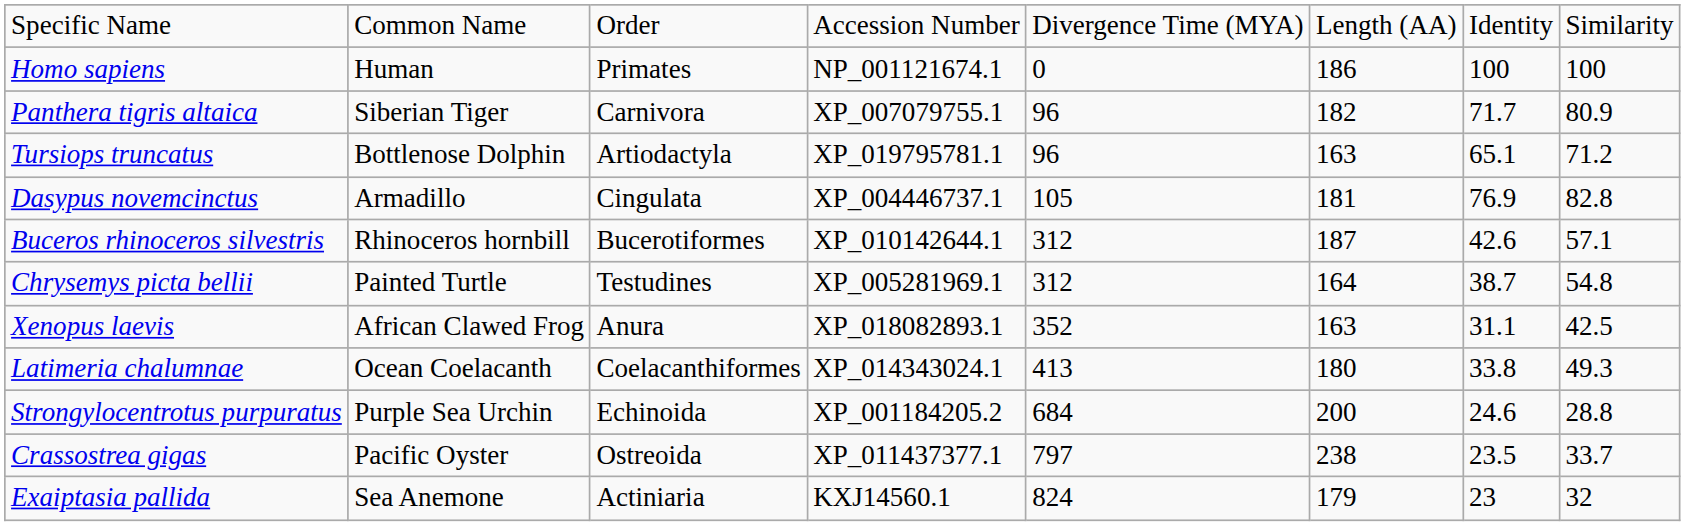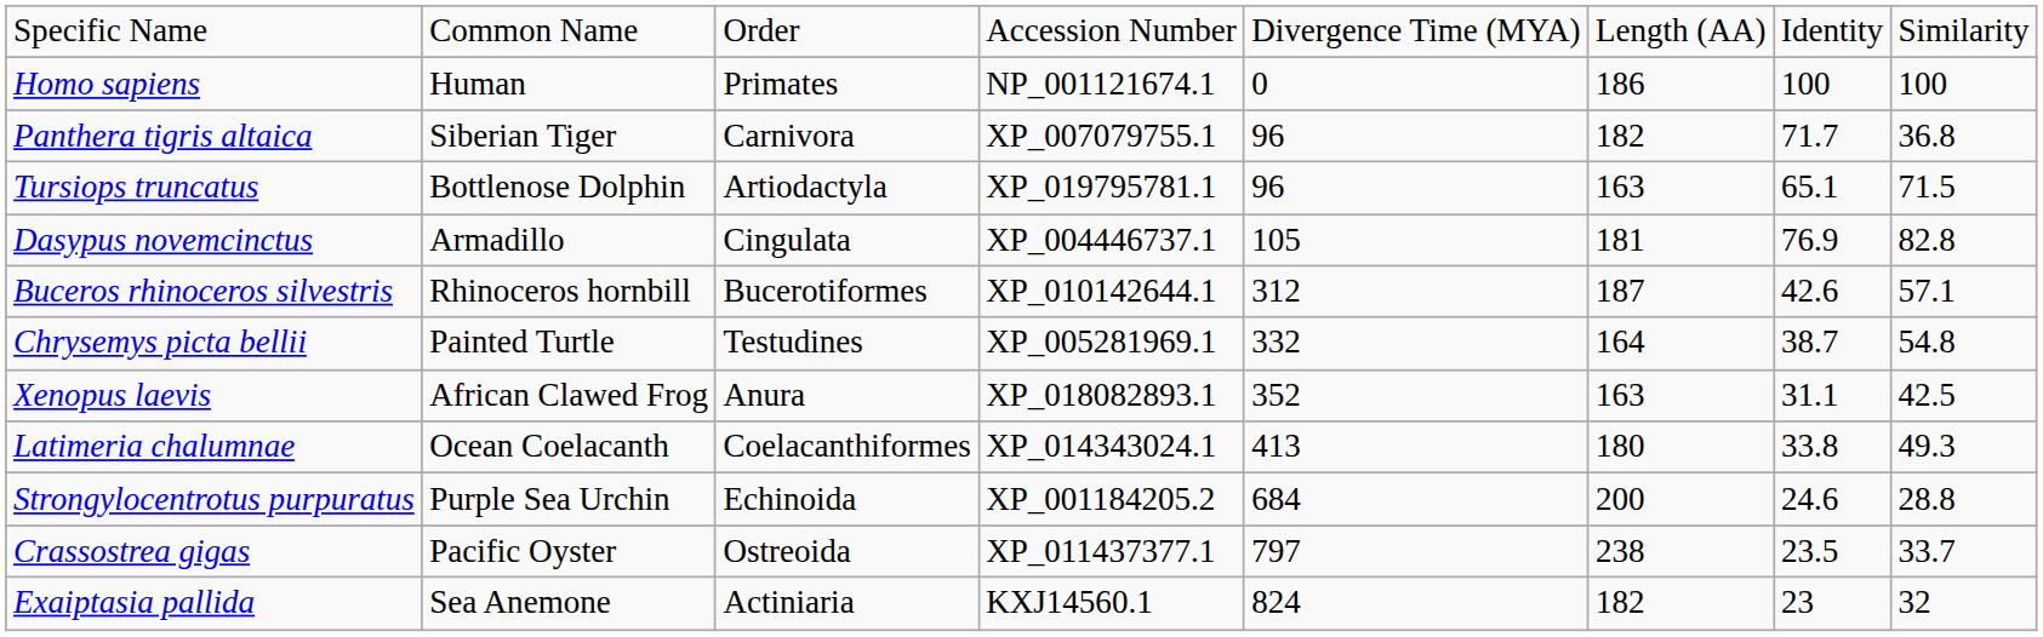 <table class="wikitable sortable">
 <tr>
 <td>Specific Name</td>
 <td>Common Name</td>
 <td>Order</td>
 <td>Accession Number</td>
 <td>Divergence Time (MYA)</td>
 <td>Length (AA)</td>
 <td>Identity</td>
 <td>Similarity</td>
 </tr>
 <tr>
 <td><em><a href='#'>Homo sapiens</a></em></td>
 <td>Human</td>
 <td>Primates</td>
 <td>NP_001121674.1</td>
 <td>0</td>
 <td>186</td>
 <td>100</td>
 <td>100</td>
 </tr>
 <tr>
 <td><em><a href='#'>Panthera tigris altaica</a></em></td>
 <td>Siberian Tiger</td>
 <td>Carnivora</td>
 <td>XP_007079755.1</td>
 <td>96</td>
 <td>182</td>
 <td>71.7</td>
-<td>80.9</td>
+<td>36.8</td>
 </tr>
 <tr>
 <td><em><a href='#'>Tursiops truncatus</a></em></td>
 <td>Bottlenose Dolphin</td>
 <td>Artiodactyla</td>
 <td>XP_019795781.1</td>
 <td>96</td>
 <td>163</td>
 <td>65.1</td>
-<td>71.2</td>
+<td>71.5</td>
 </tr>
 <tr>
 <td><em><a href='#'>Dasypus novemcinctus</a></em></td>
 <td>Armadillo</td>
 <td>Cingulata</td>
 <td>XP_004446737.1</td>
 <td>105</td>
 <td>181</td>
 <td>76.9</td>
 <td>82.8</td>
 </tr>
 <tr>
 <td><em><a href='#'>Buceros rhinoceros silvestris</a></em></td>
 <td>Rhinoceros hornbill</td>
 <td>Bucerotiformes</td>
 <td>XP_010142644.1</td>
 <td>312</td>
 <td>187</td>
 <td>42.6</td>
 <td>57.1</td>
 </tr>
 <tr>
 <td><em><a href='#'>Chrysemys picta bellii</a></em></td>
 <td>Painted Turtle</td>
 <td>Testudines</td>
 <td>XP_005281969.1</td>
-<td>312</td>
+<td>332</td>
 <td>164</td>
 <td>38.7</td>
 <td>54.8</td>
 </tr>
 <tr>
 <td><em><a href='#'>Xenopus laevis</a></em></td>
 <td>African Clawed Frog</td>
 <td>Anura</td>
 <td>XP_018082893.1</td>
 <td>352</td>
 <td>163</td>
 <td>31.1</td>
 <td>42.5</td>
 </tr>
 <tr>
 <td><em><a href='#'>Latimeria chalumnae</a></em></td>
 <td>Ocean Coelacanth</td>
 <td>Coelacanthiformes</td>
 <td>XP_014343024.1</td>
 <td>413</td>
 <td>180</td>
 <td>33.8</td>
 <td>49.3</td>
 </tr>
 <tr>
 <td><em><a href='#'>Strongylocentrotus purpuratus</a></em></td>
 <td>Purple Sea Urchin</td>
 <td>Echinoida</td>
 <td>XP_001184205.2</td>
 <td>684</td>
 <td>200</td>
 <td>24.6</td>
 <td>28.8</td>
 </tr>
 <tr>
 <td><em><a href='#'>Crassostrea gigas</a></em></td>
 <td>Pacific Oyster</td>
 <td>Ostreoida</td>
 <td>XP_011437377.1</td>
 <td>797</td>
 <td>238</td>
 <td>23.5</td>
 <td>33.7</td>
 </tr>
 <tr>
 <td><em><a href='#'>Exaiptasia pallida</a></em></td>
 <td>Sea Anemone</td>
 <td>Actiniaria</td>
 <td>KXJ14560.1</td>
 <td>824</td>
-<td>179</td>
+<td>182</td>
 <td>23</td>
 <td>32</td>
 </tr>
 </table>
